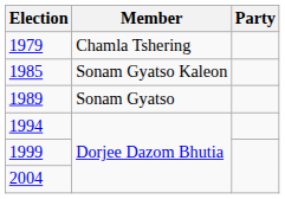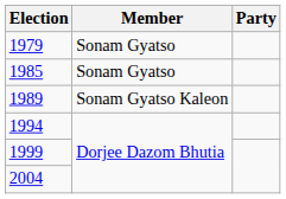 <table class="wikitable sortable">
 <tr>
 <th>Election</th>
 <th>Member</th>
 <th colspan=2>Party</th>
 </tr>
 <tr>
 <td><a href='#'>1979</a></td>
-<td>Chamla Tshering</td>
+<td>Sonam Gyatso</td>
 <td></td>
 </tr>
 <tr>
 <td><a href='#'>1985</a></td>
-<td>Sonam Gyatso Kaleon</td>
+<td>Sonam Gyatso</td>
 <td></td>
 </tr>
 <tr>
 <td><a href='#'>1989</a></td>
-<td>Sonam Gyatso</td>
+<td>Sonam Gyatso Kaleon</td>
 </tr>
 <tr>
 <td><a href='#'>1994</a></td>
 <td rowspan=3><a href='#'>Dorjee Dazom Bhutia</a></td>
 <td></td>
 </tr>
 <tr>
 <td><a href='#'>1999</a></td>
 </tr>
 <tr>
 <td><a href='#'>2004</a></td>
 </tr>
 </table>
